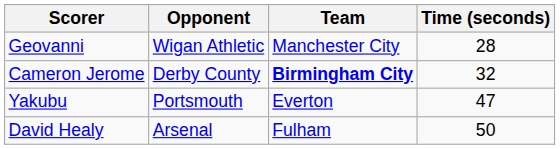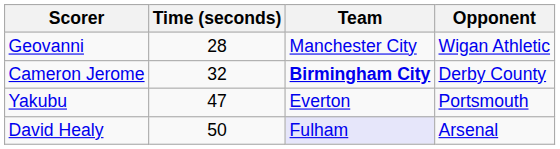 <table class="wikitable">
 <tr>
 <th>Scorer</th>
+<th>Time (seconds)</th>
+<th>Team</th>
 <th>Opponent</th>
-<th>Team</th>
-<th>Time (seconds)</th>
 </tr>
 <tr>
 <td><a href='#'>Geovanni</a></td>
+<td align=center>28</td>
+<td><a href='#'>Manchester City</a></td>
 <td><a href='#'>Wigan Athletic</a></td>
-<td><a href='#'>Manchester City</a></td>
-<td align=center>28</td>
 </tr>
 <tr>
 <td><a href='#'>Cameron Jerome</a></td>
+<td align=center>32</td>
+<td><strong><a href='#'>Birmingham City</a></strong></td>
 <td><a href='#'>Derby County</a></td>
-<td><strong><a href='#'>Birmingham City</a></strong></td>
-<td align=center>32</td>
 </tr>
 <tr>
 <td><a href='#'>Yakubu</a></td>
+<td align=center>47</td>
+<td><a href='#'>Everton</a></td>
 <td><a href='#'>Portsmouth</a></td>
-<td><a href='#'>Everton</a></td>
-<td align=center>47</td>
 </tr>
 <tr>
 <td><a href='#'>David Healy</a></td>
+<td align=center>50</td>
+<td style="background: lavender;"><a href='#'>Fulham</a></td>
 <td><a href='#'>Arsenal</a></td>
-<td><a href='#'>Fulham</a></td>
-<td align=center>50</td>
 </tr>
 </table>
